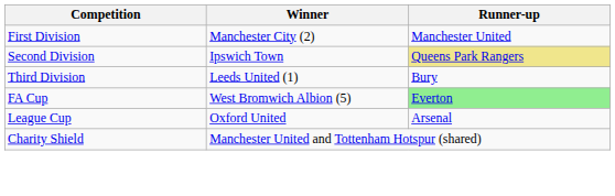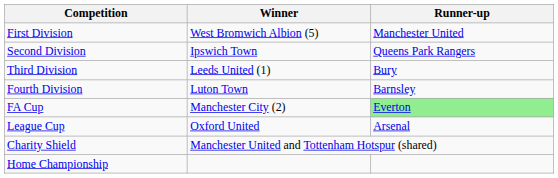 <table class="wikitable">
 <tr>
 <th style="width:15em">Competition</th>
 <th style="width:15em">Winner</th>
 <th style="width:15em">Runner-up</th>
 </tr>
 <tr>
 <td><a href='#'>First Division</a></td>
-<td><a href='#'>Manchester City</a> (2)</td>
+<td><a href='#'>West Bromwich Albion</a> (5)</td>
 <td><a href='#'>Manchester United</a></td>
 </tr>
 <tr>
 <td><a href='#'>Second Division</a></td>
 <td><a href='#'>Ipswich Town</a></td>
-<td style="background: khaki;"><a href='#'>Queens Park Rangers</a></td>
+<td><a href='#'>Queens Park Rangers</a></td>
 </tr>
 <tr>
 <td><a href='#'>Third Division</a></td>
 <td><a href='#'>Leeds United</a> (1)</td>
 <td><a href='#'>Bury</a></td>
 </tr>
 <tr>
+<td><a href='#'>Fourth Division</a></td>
+<td><a href='#'>Luton Town</a></td>
+<td><a href='#'>Barnsley</a></td>
+</tr>
+<tr>
 <td><a href='#'>FA Cup</a></td>
-<td><a href='#'>West Bromwich Albion</a> (5)</td>
+<td><a href='#'>Manchester City</a> (2)</td>
 <td style="background: lightgreen;"><a href='#'>Everton</a></td>
 </tr>
 <tr>
 <td><a href='#'>League Cup</a></td>
 <td><a href='#'>Oxford United</a></td>
 <td><a href='#'>Arsenal</a></td>
 </tr>
 <tr>
 <td><a href='#'>Charity Shield</a></td>
 <td colspan=2><a href='#'>Manchester United</a> and <a href='#'>Tottenham Hotspur</a> (shared)</td>
 </tr>
+<tr>
+<td><a href='#'>Home Championship</a></td>
+<td></td>
+<td></td>
+</tr>
 </table>
